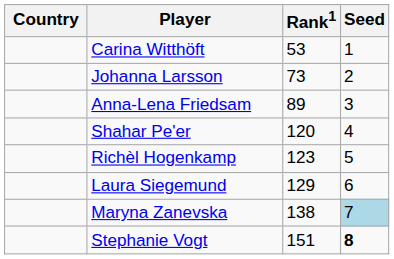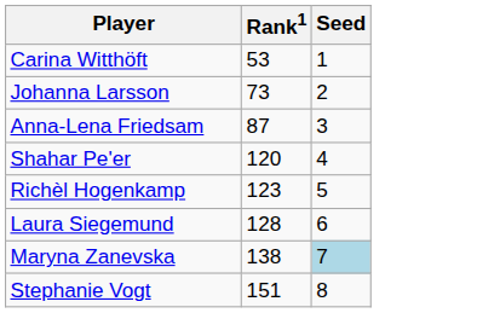 <table class="sortable wikitable">
 <tr>
-<th width="70">Country</th>
 <th width="175">Player</th>
 <th>Rank<sup>1</sup></th>
 <th>Seed</th>
 </tr>
 <tr>
-<td></td>
 <td><a href='#'>Carina Witthöft</a></td>
 <td>53</td>
 <td>1</td>
 </tr>
 <tr>
-<td></td>
 <td><a href='#'>Johanna Larsson</a></td>
 <td>73</td>
 <td>2</td>
 </tr>
 <tr>
-<td></td>
 <td><a href='#'>Anna-Lena Friedsam</a></td>
-<td>89</td>
+<td>87</td>
 <td>3</td>
 </tr>
 <tr>
-<td></td>
 <td><a href='#'>Shahar Pe'er</a></td>
 <td>120</td>
 <td>4</td>
 </tr>
 <tr>
-<td></td>
 <td><a href='#'>Richèl Hogenkamp</a></td>
 <td>123</td>
 <td>5</td>
 </tr>
 <tr>
-<td></td>
 <td><a href='#'>Laura Siegemund</a></td>
-<td>129</td>
+<td>128</td>
 <td>6</td>
 </tr>
 <tr>
-<td></td>
 <td><a href='#'>Maryna Zanevska</a></td>
 <td>138</td>
 <td style="background: lightblue;">7</td>
 </tr>
 <tr>
-<td></td>
 <td><a href='#'>Stephanie Vogt</a></td>
 <td>151</td>
-<td><strong>8</strong></td>
+<td>8</td>
 </tr>
 </table>
